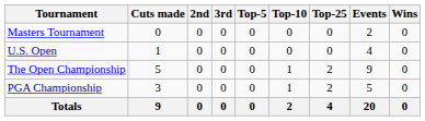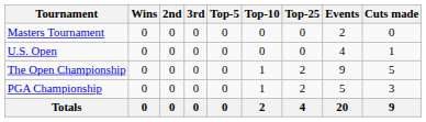 <table class=wikitable style=text-align:center>
 <tr>
 <th>Tournament</th>
-<th>Cuts made</th>
+<th>Wins</th>
 <th>2nd</th>
 <th>3rd</th>
 <th>Top-5</th>
 <th>Top-10</th>
 <th>Top-25</th>
 <th>Events</th>
-<th>Wins</th>
+<th>Cuts made</th>
 </tr>
 <tr>
 <td align=left><a href='#'>Masters Tournament</a></td>
 <td>0</td>
 <td>0</td>
 <td>0</td>
 <td>0</td>
 <td>0</td>
 <td>0</td>
 <td>2</td>
 <td>0</td>
 </tr>
 <tr>
 <td align=left><a href='#'>U.S. Open</a></td>
-<td>1</td>
+<td>0</td>
 <td>0</td>
 <td>0</td>
 <td>0</td>
 <td>0</td>
 <td>0</td>
 <td>4</td>
-<td>0</td>
+<td>1</td>
 </tr>
 <tr>
 <td align=left><a href='#'>The Open Championship</a></td>
-<td>5</td>
+<td>0</td>
 <td>0</td>
 <td>0</td>
 <td>0</td>
 <td>1</td>
 <td>2</td>
 <td>9</td>
-<td>0</td>
+<td>5</td>
 </tr>
 <tr>
 <td align=left><a href='#'>PGA Championship</a></td>
-<td>3</td>
+<td>0</td>
 <td>0</td>
 <td>0</td>
 <td>0</td>
 <td>1</td>
 <td>2</td>
 <td>5</td>
-<td>0</td>
+<td>3</td>
 </tr>
 <tr>
 <th>Totals</th>
-<th>9</th>
+<th>0</th>
 <th>0</th>
 <th>0</th>
 <th>0</th>
 <th>2</th>
 <th>4</th>
 <th>20</th>
-<th>0</th>
+<th>9</th>
 </tr>
 </table>
